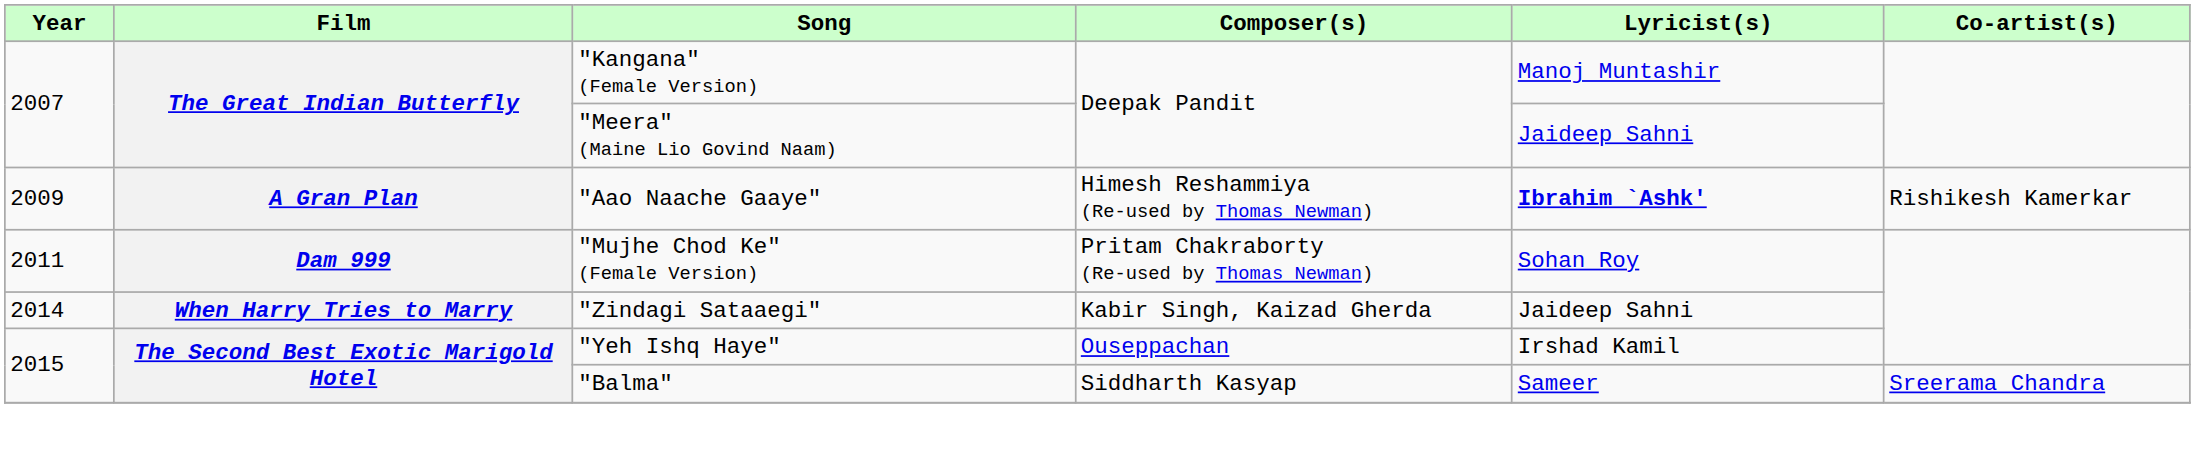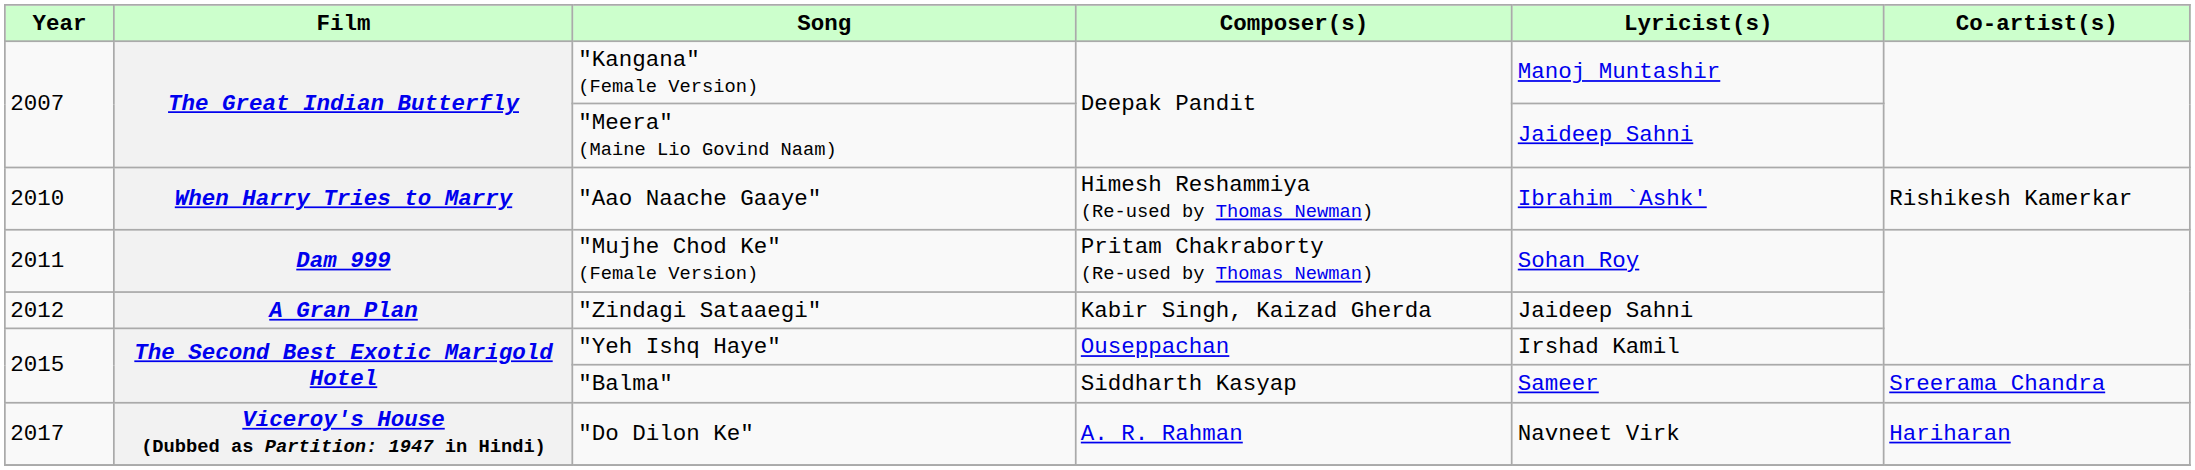 <table class="wikitable plainrowheaders" style="width:100%;" textcolor:#000ghhhhh;">
 <tr style="background:#cfc; text-align:center;">
 <td scope="col" style="width:5%;"><strong>Year</strong></td>
 <td scope="col" style="width:21%;"><strong>Film</strong></td>
 <td scope="col" style="width:23%;"><strong>Song</strong></td>
 <td scope="col" style="width:20%;"><strong>Composer(s)</strong></td>
 <td scope="col" style="width:17%;"><strong>Lyricist(s)</strong></td>
 <td scope="col" style="width:18%;"><strong>Co-artist(s)</strong></td>
 </tr>
 <tr>
 <td rowspan="2">2007</td>
 <th scope="row" rowspan="2"><em><a href='#'>The Great Indian Butterfly</a></em></th>
 <td>"Kangana"<br><small>(Female Version)</small></td>
 <td rowspan="2">Deepak Pandit</td>
 <td><a href='#'>Manoj Muntashir</a></td>
 <td rowspan="2"></td>
 </tr>
 <tr>
 <td>"Meera"<br><small>(Maine Lio Govind Naam)</small></td>
 <td><a href='#'>Jaideep Sahni</a></td>
 </tr>
 <tr>
-<td>2009</td>
-<th scope="row"><em><a href='#'>A Gran Plan</a></em></th>
+<td>2010</td>
+<th scope="row"><em><a href='#'>When Harry Tries to Marry</a></em></th>
 <td>"Aao Naache Gaaye"</td>
 <td>Himesh Reshammiya<br><small>(Re-used by <a href='#'>Thomas Newman</a>)</small></td>
-<td><strong><a href='#'>Ibrahim `Ashk'</a></strong></td>
+<td><a href='#'>Ibrahim `Ashk'</a></td>
 <td>Rishikesh Kamerkar</td>
 </tr>
 <tr>
 <td>2011</td>
 <th scope="row"><em><a href='#'>Dam 999</a></em></th>
 <td>"Mujhe Chod Ke"<br><small>(Female Version)</small></td>
 <td>Pritam Chakraborty<br><small>(Re-used by <a href='#'>Thomas Newman</a>)</small></td>
 <td><a href='#'>Sohan Roy</a></td>
 <td rowspan="3"></td>
 </tr>
 <tr>
-<td>2014</td>
-<th scope="row"><em><a href='#'>When Harry Tries to Marry</a></em></th>
+<td>2012</td>
+<th scope="row"><em><a href='#'>A Gran Plan</a></em></th>
 <td>"Zindagi Sataaegi"</td>
 <td>Kabir Singh, Kaizad Gherda</td>
 <td>Jaideep Sahni</td>
 </tr>
 <tr>
 <td rowspan="2">2015</td>
 <th scope="row" rowspan="2"><em><a href='#'>The Second Best Exotic Marigold Hotel</a></em></th>
 <td>"Yeh Ishq Haye"</td>
 <td><a href='#'>Ouseppachan</a></td>
 <td>Irshad Kamil</td>
 </tr>
 <tr>
 <td>"Balma"</td>
 <td>Siddharth Kasyap</td>
 <td><a href='#'>Sameer</a></td>
 <td><a href='#'>Sreerama Chandra</a></td>
 </tr>
 <tr>
+<td>2017</td>
+<th scope="row"><em><a href='#'>Viceroy's House</a></em><br><small>(Dubbed as <em>Partition: 1947</em> in Hindi)</small></th>
+<td>"Do Dilon Ke"</td>
+<td><a href='#'>A. R. Rahman</a></td>
+<td>Navneet Virk</td>
+<td><a href='#'>Hariharan</a></td>
+</tr>
+<tr>
 </tr>
 </table>
